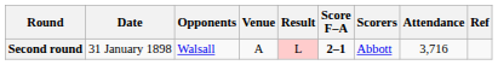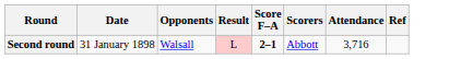 <table class="wikitable plainrowheaders" style="text-align:center">
 <tr>
 <th scope=col>Round</th>
 <th scope=col>Date</th>
 <th scope=col>Opponents</th>
-<th scope=col>Venue</th>
 <th scope=col>Result</th>
 <th scope=col>Score<br>F–A</th>
 <th scope=col>Scorers</th>
 <th scope=col>Attendance</th>
 <th scope=col>Ref</th>
 </tr>
 <tr>
 <th scope=row>Second round</th>
 <td style=text-align:left>31 January 1898</td>
 <td style=text-align:left><a href='#'>Walsall</a></td>
-<td>A</td>
 <td style=background:#fcc>L</td>
 <td><strong>2–1</strong></td>
 <td style=text-align:left><a href='#'>Abbott</a></td>
 <td>3,716</td>
 <td></td>
 </tr>
 </table>
